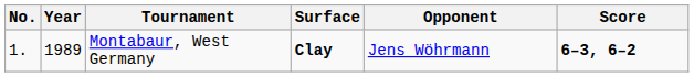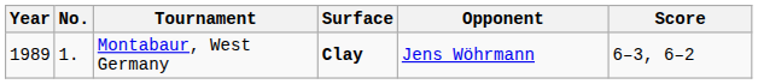 <table class="sortable wikitable" style=font-size:97%>
 <tr>
+<th style="width:30px">Year</th>
 <th style="width:20px">No.</th>
-<th style="width:30px">Year</th>
 <th style="width:160px">Tournament</th>
 <th style="width:50px">Surface</th>
 <th style="width:150px">Opponent</th>
 <th style="width:100px" class="unsortable">Score</th>
 </tr>
 <tr>
+<td>1989</td>
 <td>1.</td>
-<td>1989</td>
 <td><a href='#'>Montabaur</a>, West Germany</td>
 <td><strong>Clay</strong></td>
 <td> <a href='#'>Jens Wöhrmann</a></td>
-<td><strong>6–3, 6–2</strong></td>
+<td>6–3, 6–2</td>
 </tr>
 </table>
